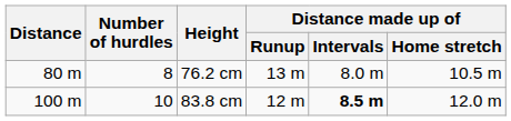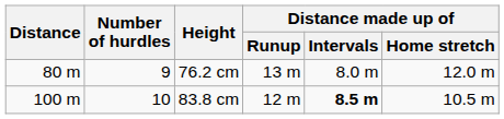 <table class=wikitable style="float: right; text-align:right">
 <tr>
 <th rowspan=2>Distance</th>
 <th rowspan=2>Number<br>of hurdles</th>
 <th rowspan=2>Height</th>
 <th colspan=3>Distance made up of</th>
 </tr>
 <tr>
 <th>Runup</th>
 <th>Intervals</th>
 <th>Home stretch</th>
 </tr>
 <tr>
 <td>80 m</td>
-<td>8</td>
+<td>9</td>
 <td>76.2 cm</td>
 <td>13 m</td>
 <td>8.0 m</td>
-<td>10.5 m</td>
+<td>12.0 m</td>
 </tr>
 <tr>
 <td>100 m</td>
 <td>10</td>
 <td>83.8 cm</td>
 <td>12 m</td>
 <td><strong>8.5 m</strong></td>
-<td>12.0 m</td>
+<td>10.5 m</td>
 </tr>
 </table>
